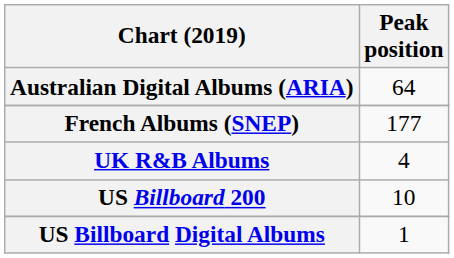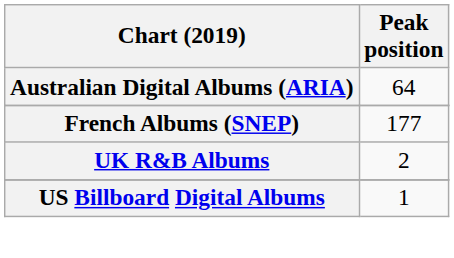 <table class="wikitable sortable plainrowheaders" style="text-align:center">
 <tr>
 <th scope="col">Chart (2019)</th>
 <th scope="col">Peak<br>position</th>
 </tr>
 <tr>
 <th scope="row">Australian Digital Albums (<a href='#'>ARIA</a>)</th>
 <td>64</td>
 </tr>
 <tr>
 </tr>
 <tr>
 </tr>
 <tr>
 </tr>
 <tr>
 <th scope="row">French Albums (<a href='#'>SNEP</a>)</th>
 <td>177</td>
 </tr>
 <tr>
 <th scope="row"><a href='#'>UK R&B Albums</a></th>
-<td>4</td>
-</tr>
-<tr>
-<th scope="row">US <a href='#'><em>Billboard</em> 200</a></th>
-<td>10</td>
+<td>2</td>
 </tr>
 <tr>
 </tr>
 <tr>
 <th scope="row">US <a href='#'>Billboard</a> <a href='#'>Digital Albums</a></th>
 <td>1</td>
 </tr>
 </table>
